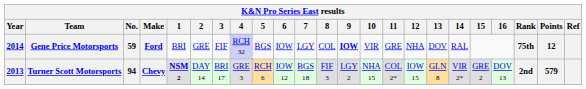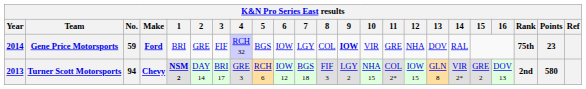 <table class="wikitable" style="text-align:center; font-size:75%">
 <tr>
 <th colspan=45><a href='#'>K&N Pro Series East</a> results</th>
 </tr>
 <tr>
 <th>Year</th>
 <th>Team</th>
 <th>No.</th>
 <th>Make</th>
 <th>1</th>
 <th>2</th>
 <th>3</th>
 <th>4</th>
 <th>5</th>
 <th>6</th>
 <th>7</th>
 <th>8</th>
 <th>9</th>
 <th>10</th>
 <th>11</th>
 <th>12</th>
 <th>13</th>
 <th>14</th>
 <th>15</th>
 <th>16</th>
 <th>Rank</th>
 <th>Points</th>
 <th>Ref</th>
 </tr>
 <tr>
 <th><a href='#'>2014</a></th>
 <th><a href='#'>Gene Price Motorsports</a></th>
 <th>59</th>
 <th><a href='#'>Ford</a></th>
 <td><a href='#'>BRI</a></td>
 <td><a href='#'>GRE</a></td>
 <td><a href='#'>FIF</a></td>
 <td style="background:#CFCFFF;"><a href='#'>RCH</a><br><small>32</small></td>
 <td><a href='#'>BGS</a></td>
 <td><a href='#'>IOW</a></td>
 <td><a href='#'>LGY</a></td>
 <td><a href='#'>COL</a></td>
 <td><strong><a href='#'>IOW</a></strong></td>
 <td><a href='#'>VIR</a></td>
 <td><a href='#'>GRE</a></td>
 <td><a href='#'>NHA</a></td>
 <td><a href='#'>DOV</a></td>
 <td><a href='#'>RAL</a></td>
 <td colspan=2></td>
 <th>75th</th>
-<th>12</th>
+<th>23</th>
 <th></th>
 </tr>
 <tr>
 <th><a href='#'>2013</a></th>
 <th><a href='#'>Turner Scott Motorsports</a></th>
 <th>94</th>
 <th><a href='#'>Chevy</a></th>
 <th style="background:#DFDFDF;"><a href='#'>NSM</a><br><small>2</small></th>
 <td style="background:#DFFFDF;"><a href='#'>DAY</a><br><small>14</small></td>
 <td style="background:#DFFFDF;"><a href='#'>BRI</a><br><small>17</small></td>
 <td style="background:#DFDFDF;"><a href='#'>GRE</a><br><small>3</small></td>
 <td style="background:#FFDF9F;"><a href='#'>RCH</a><br><small>6</small></td>
 <td style="background:#DFFFDF;"><a href='#'>IOW</a><br><small>12</small></td>
 <td style="background:#DFFFDF;"><a href='#'>BGS</a><br><small>18</small></td>
 <td style="background:#DFDFDF;"><a href='#'>FIF</a><br><small>3</small></td>
 <td style="background:#DFDFDF;"><a href='#'>LGY</a><br><small>2</small></td>
 <td style="background:#DFFFDF;"><a href='#'>NHA</a><br><small>15</small></td>
 <td style="background:#DFDFDF;"><a href='#'>COL</a><br><small>2*</small></td>
 <td style="background:#DFFFDF;"><a href='#'>IOW</a><br><small>15</small></td>
 <td style="background:#FFDF9F;"><a href='#'>GLN</a><br><small>8</small></td>
 <td style="background:#DFDFDF;"><a href='#'>VIR</a><br><small>2*</small></td>
 <td style="background:#DFDFDF;"><a href='#'>GRE</a><br><small>2</small></td>
 <td style="background:#DFFFDF;"><a href='#'>DOV</a><br><small>13</small></td>
 <th>2nd</th>
-<th>579</th>
+<th>580</th>
 <th></th>
 </tr>
 </table>
